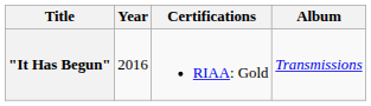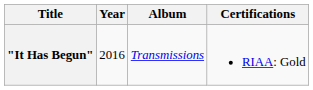 <table class="wikitable plainrowheaders" style="text-align:center;">
 <tr>
 <th rowspan="1" scope="col">Title</th>
 <th rowspan="1" scope="col">Year</th>
+<th rowspan="1" scope="col">Album</th>
 <th rowspan="1" scope="col">Certifications</th>
-<th rowspan="1" scope="col">Album</th>
 </tr>
 <tr>
 <th scope="row">"It Has Begun"</th>
 <td>2016</td>
+<td><em><a href='#'>Transmissions</a></em></td>
 <td><br><ul><li><a href='#'>RIAA</a>: Gold</li></ul></td>
-<td><em><a href='#'>Transmissions</a></em></td>
 </tr>
 </table>
